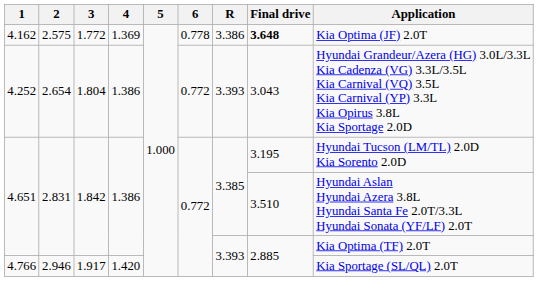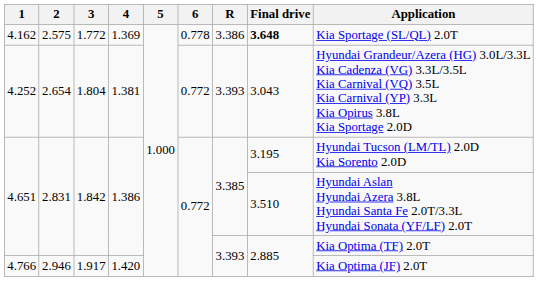 <table class=wikitable>
 <tr>
 <th>1</th>
 <th>2</th>
 <th>3</th>
 <th>4</th>
 <th>5</th>
 <th>6</th>
 <th>R</th>
 <th>Final drive</th>
 <th>Application</th>
 </tr>
 <tr>
 <td>4.162</td>
 <td>2.575</td>
 <td>1.772</td>
 <td>1.369</td>
 <td rowspan=6>1.000</td>
 <td>0.778</td>
 <td>3.386</td>
 <td><strong>3.648</strong></td>
-<td><a href='#'>Kia Optima (JF)</a> 2.0T</td>
+<td><a href='#'>Kia Sportage (SL/QL)</a> 2.0T</td>
 </tr>
 <tr>
 <td>4.252</td>
 <td>2.654</td>
 <td>1.804</td>
-<td>1.386</td>
+<td>1.381</td>
 <td>0.772</td>
 <td>3.393</td>
 <td>3.043</td>
 <td><a href='#'>Hyundai Grandeur/Azera (HG)</a> 3.0L/3.3L<br><a href='#'>Kia Cadenza (VG)</a> 3.3L/3.5L<br><a href='#'>Kia Carnival (VQ)</a> 3.5L<br><a href='#'>Kia Carnival (YP)</a> 3.3L<br><a href='#'>Kia Opirus</a> 3.8L<br><a href='#'>Kia Sportage</a> 2.0D</td>
 </tr>
 <tr>
 <td rowspan=3>4.651</td>
 <td rowspan=3>2.831</td>
 <td rowspan=3>1.842</td>
 <td rowspan=3>1.386</td>
 <td rowspan=4>0.772</td>
 <td rowspan=2>3.385</td>
 <td>3.195</td>
 <td><a href='#'>Hyundai Tucson (LM/TL)</a> 2.0D<br><a href='#'>Kia Sorento</a> 2.0D</td>
 </tr>
 <tr>
 <td>3.510</td>
 <td><a href='#'>Hyundai Aslan</a><br><a href='#'>Hyundai Azera</a> 3.8L<br><a href='#'>Hyundai Santa Fe</a> 2.0T/3.3L<br><a href='#'>Hyundai Sonata (YF/LF)</a> 2.0T</td>
 </tr>
 <tr>
 <td rowspan=2>3.393</td>
 <td rowspan=2>2.885</td>
 <td><a href='#'>Kia Optima (TF)</a> 2.0T</td>
 </tr>
 <tr>
 <td>4.766</td>
 <td>2.946</td>
 <td>1.917</td>
 <td>1.420</td>
-<td><a href='#'>Kia Sportage (SL/QL)</a> 2.0T</td>
+<td><a href='#'>Kia Optima (JF)</a> 2.0T</td>
 </tr>
 </table>
